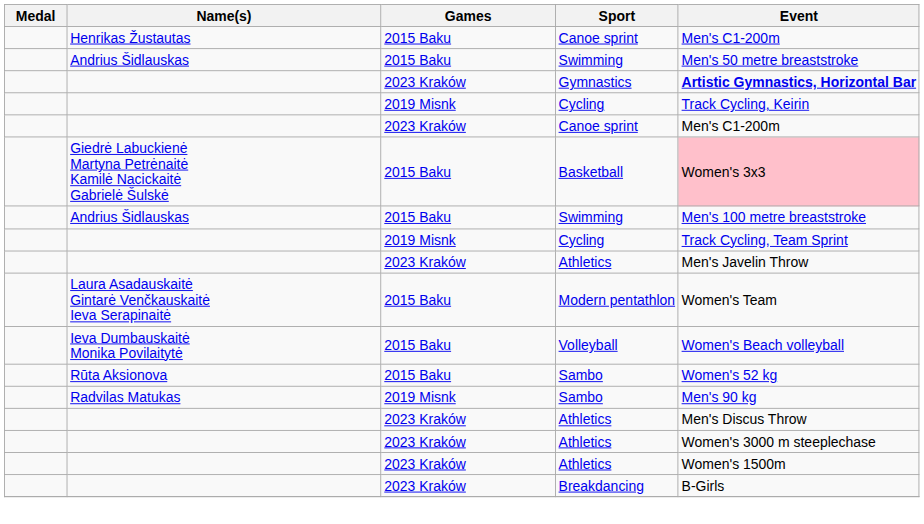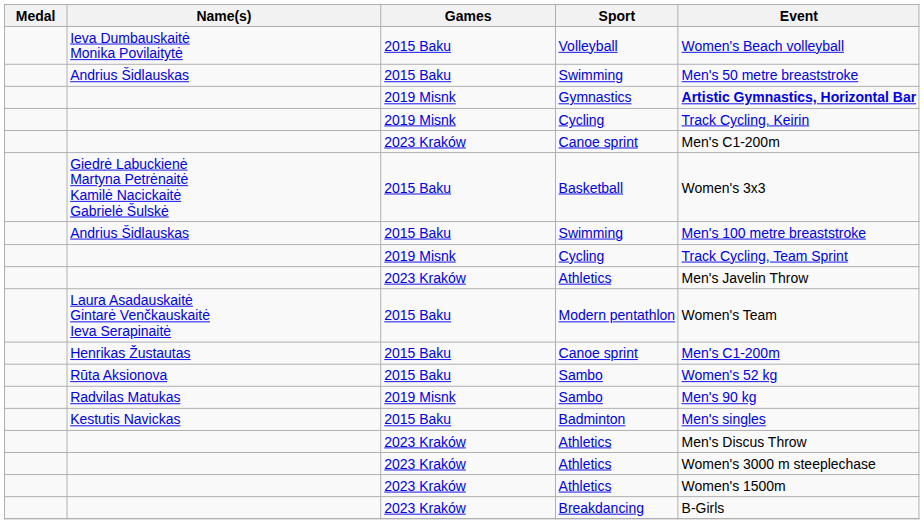 <table class="wikitable sortable" style="font-size: 95%;">
 <tr>
 <th style="width:4em">Medal</th>
 <th style="width:22em">Name(s)</th>
 <th style="width:12em">Games</th>
 <th>Sport</th>
 <th>Event</th>
 </tr>
 <tr>
 <td></td>
-<td><a href='#'>Henrikas Žustautas</a></td>
+<td><a href='#'>Ieva Dumbauskaitė</a><br><a href='#'>Monika Povilaitytė</a></td>
 <td> <a href='#'>2015 Baku</a></td>
-<td> <a href='#'>Canoe sprint</a></td>
-<td><a href='#'>Men's C1-200m</a></td>
+<td> <a href='#'>Volleyball</a></td>
+<td><a href='#'>Women's Beach volleyball</a></td>
 </tr>
 <tr>
 <td></td>
 <td><a href='#'>Andrius Šidlauskas</a></td>
 <td> <a href='#'>2015 Baku</a></td>
 <td> <a href='#'>Swimming</a></td>
 <td><a href='#'>Men's 50 metre breaststroke</a></td>
 </tr>
 <tr>
 <td></td>
 <td></td>
-<td> <a href='#'>2023 Kraków</a></td>
+<td> <a href='#'>2019 Misnk</a></td>
 <td><a href='#'>Gymnastics</a></td>
 <td><strong><a href='#'>Artistic Gymnastics, Horizontal Bar</a></strong></td>
 </tr>
 <tr>
 <td></td>
 <td></td>
 <td> <a href='#'>2019 Misnk</a></td>
 <td><a href='#'>Cycling</a></td>
 <td><a href='#'>Track Cycling, Keirin</a></td>
 </tr>
 <tr>
 <td></td>
 <td></td>
 <td> <a href='#'>2023 Kraków</a></td>
 <td><a href='#'>Canoe sprint</a></td>
 <td>Men's C1-200m</td>
 </tr>
 <tr>
 <td></td>
 <td><a href='#'>Giedrė Labuckienė</a><br><a href='#'>Martyna Petrėnaitė</a><br><a href='#'>Kamilė Nacickaitė</a><br><a href='#'>Gabrielė Šulskė</a></td>
 <td> <a href='#'>2015 Baku</a></td>
 <td><a href='#'>Basketball</a></td>
-<td style="background: pink;">Women's 3x3</td>
+<td>Women's 3x3</td>
 </tr>
 <tr>
 <td></td>
 <td><a href='#'>Andrius Šidlauskas</a></td>
 <td> <a href='#'>2015 Baku</a></td>
 <td> <a href='#'>Swimming</a></td>
 <td><a href='#'>Men's 100 metre breaststroke</a></td>
 </tr>
 <tr>
 <td></td>
 <td><br></td>
 <td> <a href='#'>2019 Misnk</a></td>
 <td><a href='#'>Cycling</a></td>
 <td><a href='#'>Track Cycling, Team Sprint</a></td>
 </tr>
 <tr>
 <td></td>
 <td></td>
 <td> <a href='#'>2023 Kraków</a></td>
 <td><a href='#'>Athletics</a></td>
 <td>Men's Javelin Throw</td>
 </tr>
 <tr>
 <td></td>
 <td><a href='#'>Laura Asadauskaitė</a><br><a href='#'>Gintarė Venčkauskaitė</a><br><a href='#'>Ieva Serapinaitė</a></td>
 <td> <a href='#'>2015 Baku</a></td>
 <td><a href='#'>Modern pentathlon</a></td>
 <td>Women's Team</td>
 </tr>
 <tr>
 <td></td>
-<td><a href='#'>Ieva Dumbauskaitė</a><br><a href='#'>Monika Povilaitytė</a></td>
+<td><a href='#'>Henrikas Žustautas</a></td>
 <td> <a href='#'>2015 Baku</a></td>
-<td> <a href='#'>Volleyball</a></td>
-<td><a href='#'>Women's Beach volleyball</a></td>
+<td> <a href='#'>Canoe sprint</a></td>
+<td><a href='#'>Men's C1-200m</a></td>
 </tr>
 <tr>
 <td></td>
 <td><a href='#'>Rūta Aksionova</a></td>
 <td> <a href='#'>2015 Baku</a></td>
 <td> <a href='#'>Sambo</a></td>
 <td><a href='#'>Women's 52 kg</a></td>
 </tr>
 <tr>
 <td></td>
 <td><a href='#'>Radvilas Matukas</a></td>
 <td> <a href='#'>2019 Misnk</a></td>
 <td> <a href='#'>Sambo</a></td>
 <td><a href='#'>Men's 90 kg</a></td>
+</tr>
+<tr>
+<td></td>
+<td><a href='#'>Kestutis Navickas</a></td>
+<td> <a href='#'>2015 Baku</a></td>
+<td> <a href='#'>Badminton</a></td>
+<td><a href='#'>Men's singles</a></td>
 </tr>
 <tr>
 <td></td>
 <td></td>
 <td> <a href='#'>2023 Kraków</a></td>
 <td><a href='#'>Athletics</a></td>
 <td>Men's Discus Throw</td>
 </tr>
 <tr>
 <td></td>
 <td></td>
 <td> <a href='#'>2023 Kraków</a></td>
 <td><a href='#'>Athletics</a></td>
 <td>Women's 3000 m steeplechase</td>
 </tr>
 <tr>
 <td></td>
 <td></td>
 <td> <a href='#'>2023 Kraków</a></td>
 <td><a href='#'>Athletics</a></td>
 <td>Women's 1500m</td>
 </tr>
 <tr>
 <td></td>
 <td></td>
 <td> <a href='#'>2023 Kraków</a></td>
 <td><a href='#'>Breakdancing</a></td>
 <td>B-Girls</td>
 </tr>
 <tr>
 </tr>
 </table>
